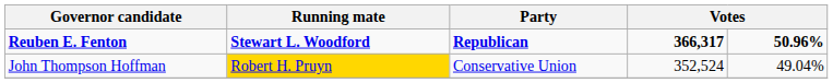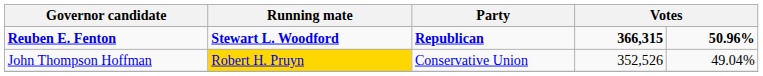 <table class=wikitable>
 <tr bgcolor=lightgrey>
 <th width="20%">Governor candidate</th>
 <th width="20%">Running mate</th>
 <th width="16%">Party</th>
 <th width="18%" colspan="2">Votes</th>
 </tr>
 <tr>
 <td><strong><a href='#'>Reuben E. Fenton</a></strong></td>
 <td><strong><a href='#'>Stewart L. Woodford</a></strong></td>
 <td><strong><a href='#'>Republican</a></strong></td>
-<td align="right"><strong>366,317</strong></td>
+<td align="right"><strong>366,315</strong></td>
 <td align="right"><strong>50.96%</strong></td>
 </tr>
 <tr>
 <td><a href='#'>John Thompson Hoffman</a></td>
 <td style="background: gold;"><a href='#'>Robert H. Pruyn</a></td>
 <td><a href='#'>Conservative Union</a></td>
-<td align="right">352,524</td>
+<td align="right">352,526</td>
 <td align="right">49.04%</td>
 </tr>
 <tr>
 </tr>
 </table>
